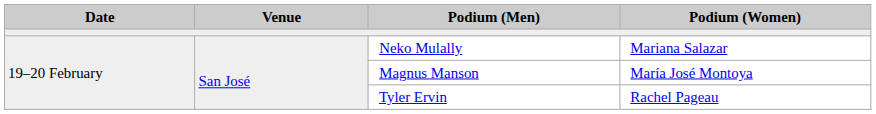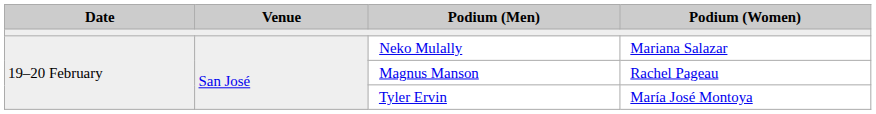 <table class="wikitable" width=70% bgcolor="#f7f8ff" cellpadding="3" cellspacing="0" border="1" style="font-size: 95%; border: gray solid 1px; border-collapse: collapse;">
 <tr bgcolor="#CCCCCC">
 <td align="center"><strong>Date</strong></td>
 <td width=20% align="center"><strong>Venue</strong></td>
 <td width=29% align="center"><strong>Podium (Men)</strong></td>
 <td width=29% align="center"><strong>Podium (Women)</strong></td>
 </tr>
 <tr bgcolor="#EFEFEF">
 <td colspan=4></td>
 </tr>
 <tr bgcolor="#EFEFEF">
 <td rowspan=3>19–20 February</td>
 <td rowspan=3><br><a href='#'>San José</a></td>
 <td bgcolor="#ffffff">    <a href='#'>Neko Mulally</a></td>
 <td bgcolor="#ffffff">    <a href='#'>Mariana Salazar</a></td>
 </tr>
 <tr>
 <td bgcolor="#ffffff">    <a href='#'>Magnus Manson</a></td>
-<td bgcolor="#ffffff">    <a href='#'>María José Montoya</a></td>
+<td bgcolor="#ffffff">    <a href='#'>Rachel Pageau</a></td>
 </tr>
 <tr>
 <td bgcolor="#ffffff">    <a href='#'>Tyler Ervin</a></td>
-<td bgcolor="#ffffff">    <a href='#'>Rachel Pageau</a></td>
+<td bgcolor="#ffffff">    <a href='#'>María José Montoya</a></td>
 </tr>
 </table>
